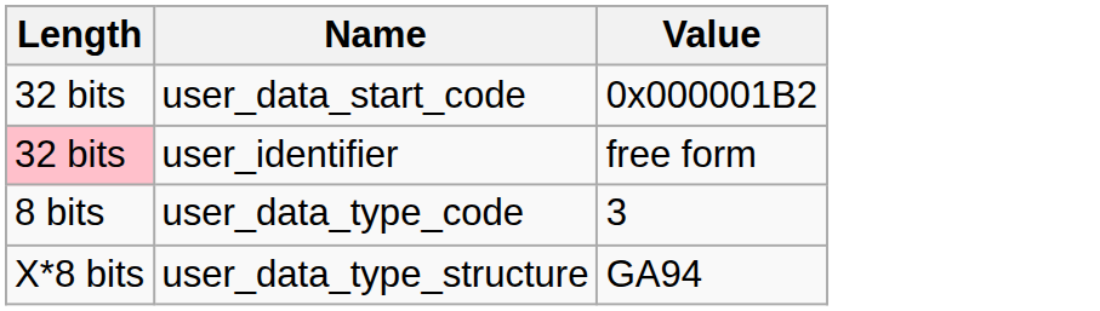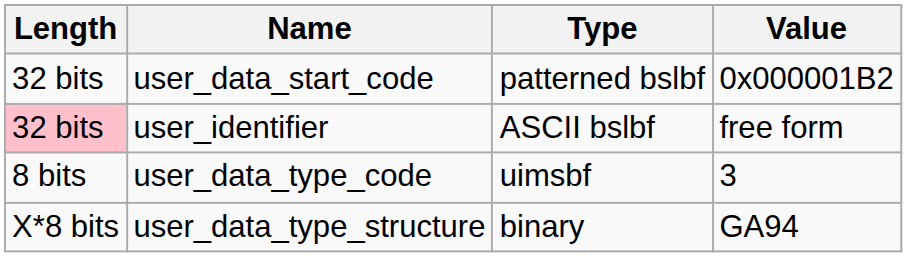 <table class="wikitable">
 <tr>
 <th>Length</th>
 <th>Name</th>
+<th>Type</th>
 <th>Value</th>
 </tr>
 <tr>
 <td>32 bits</td>
 <td>user_data_start_code</td>
+<td>patterned bslbf</td>
 <td>0x000001B2</td>
 </tr>
 <tr>
 <td style="background: pink;">32 bits</td>
 <td>user_identifier</td>
+<td>ASCII bslbf</td>
 <td>free form</td>
 </tr>
 <tr>
 <td>8 bits</td>
 <td>user_data_type_code</td>
+<td>uimsbf</td>
 <td>3</td>
 </tr>
 <tr>
 <td>X*8 bits</td>
 <td>user_data_type_structure</td>
+<td>binary</td>
 <td>GA94</td>
 </tr>
 </table>
